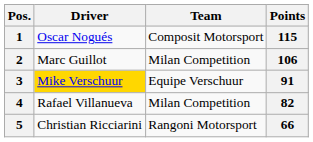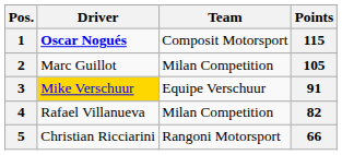 <table class="wikitable" style="font-size: 85%">
 <tr>
 <th>Pos.</th>
 <th>Driver</th>
 <th>Team</th>
 <th>Points</th>
 </tr>
 <tr>
 <th>1</th>
-<td> <a href='#'>Oscar Nogués</a></td>
+<td><strong> <a href='#'>Oscar Nogués</a></strong></td>
 <td> Composit Motorsport</td>
 <th>115</th>
 </tr>
 <tr>
 <th>2</th>
 <td> Marc Guillot</td>
 <td> Milan Competition</td>
-<th>106</th>
+<th>105</th>
 </tr>
 <tr>
 <th>3</th>
 <td style="background: gold;"> <a href='#'>Mike Verschuur</a></td>
 <td> Equipe Verschuur</td>
 <th>91</th>
 </tr>
 <tr>
 <th>4</th>
 <td> Rafael Villanueva</td>
 <td> Milan Competition</td>
 <th>82</th>
 </tr>
 <tr>
 <th>5</th>
 <td> Christian Ricciarini</td>
 <td> Rangoni Motorsport</td>
 <th>66</th>
 </tr>
 </table>
